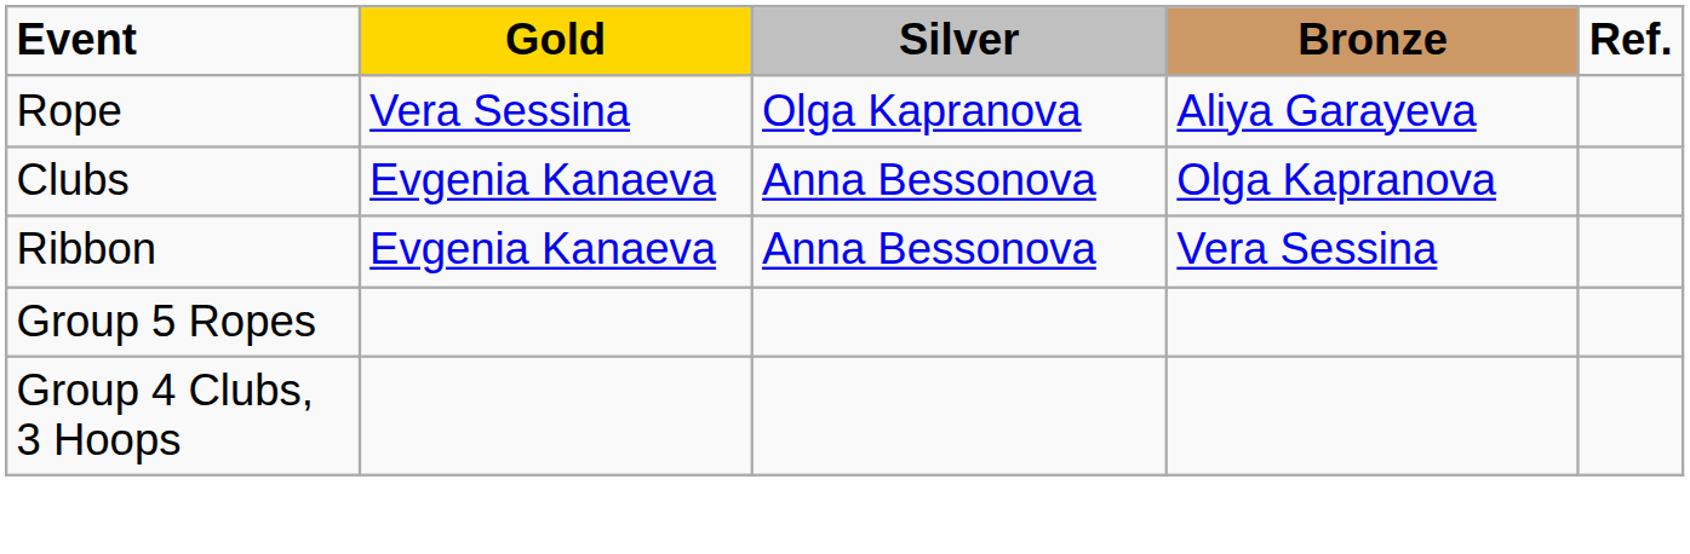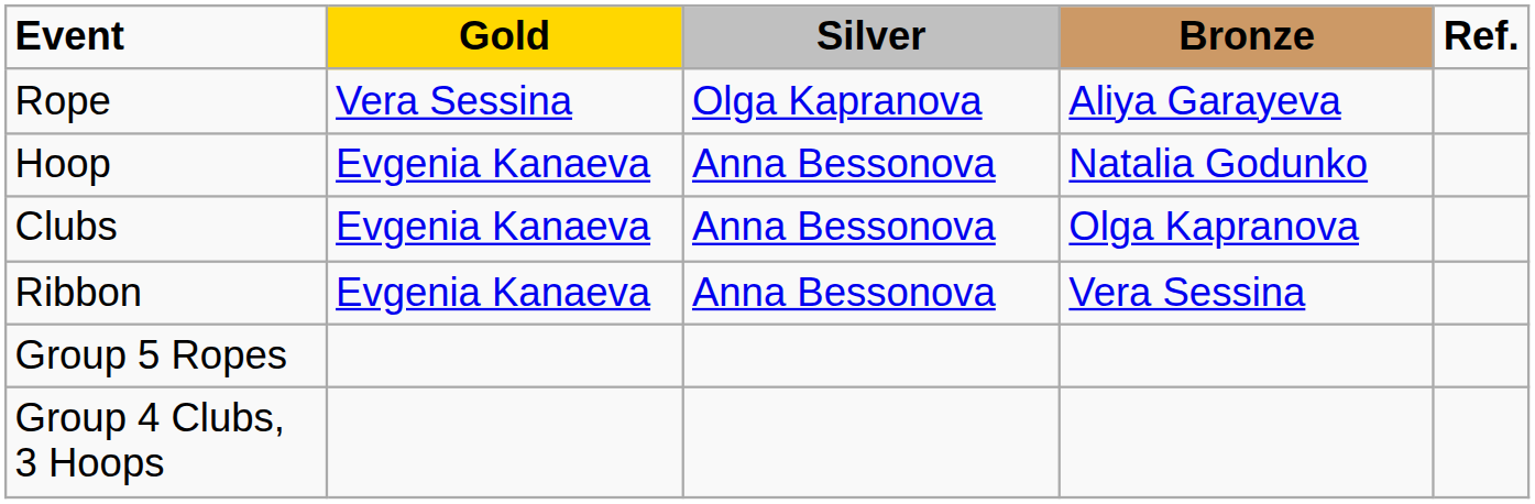 <table class="wikitable">
 <tr>
 <td style="width:12em;"><strong>Event</strong></td>
 <td style="text-align:center; background:gold; width:13em;"><strong>Gold</strong></td>
 <td style="text-align:center; background:silver; width:13em;"><strong>Silver</strong></td>
 <td style="text-align:center; background:#c96; width:13em;"><strong>Bronze</strong></td>
 <td style="width:1em;"><strong>Ref.</strong></td>
 </tr>
 <tr>
 <td>Rope</td>
 <td> <a href='#'>Vera Sessina</a></td>
 <td> <a href='#'>Olga Kapranova</a></td>
 <td> <a href='#'>Aliya Garayeva</a></td>
+<td></td>
+</tr>
+<tr>
+<td>Hoop</td>
+<td> <a href='#'>Evgenia Kanaeva</a></td>
+<td> <a href='#'>Anna Bessonova</a></td>
+<td> <a href='#'>Natalia Godunko</a></td>
 <td></td>
 </tr>
 <tr>
 <td>Clubs</td>
 <td> <a href='#'>Evgenia Kanaeva</a></td>
 <td> <a href='#'>Anna Bessonova</a></td>
 <td> <a href='#'>Olga Kapranova</a></td>
 <td></td>
 </tr>
 <tr>
 <td>Ribbon</td>
 <td> <a href='#'>Evgenia Kanaeva</a></td>
 <td> <a href='#'>Anna Bessonova</a></td>
 <td> <a href='#'>Vera Sessina</a></td>
 <td></td>
 </tr>
 <tr>
 <td>Group 5 Ropes</td>
 <td></td>
 <td></td>
 <td></td>
 <td></td>
 </tr>
 <tr>
 <td>Group 4 Clubs, 3 Hoops</td>
 <td></td>
 <td></td>
 <td></td>
 <td></td>
 </tr>
 </table>
